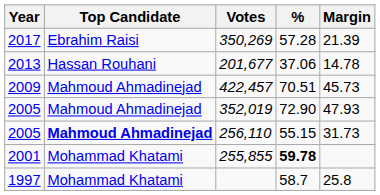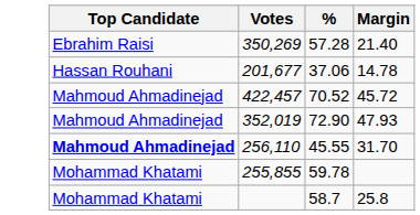 <table class="wikitable" class="toccolours" style="float:right; margin-left:1em; font-size: 90%">
 <tr style="background:lightgrey;">
-<th>Year</th>
 <th>Top Candidate</th>
 <th>Votes</th>
 <th>%</th>
 <th>Margin</th>
 </tr>
 <tr>
-<td><a href='#'>2017</a></td>
 <td><a href='#'>Ebrahim Raisi</a></td>
 <td><em>350,269</em></td>
 <td>57.28</td>
-<td>21.39</td>
+<td>21.40</td>
 </tr>
 <tr>
-<td><a href='#'>2013</a></td>
 <td><a href='#'>Hassan Rouhani</a></td>
 <td><em>201,677</em></td>
 <td>37.06</td>
 <td>14.78</td>
 </tr>
 <tr>
-<td><a href='#'>2009</a></td>
 <td><a href='#'>Mahmoud Ahmadinejad</a></td>
 <td><em>422,457</em></td>
-<td>70.51</td>
-<td>45.73</td>
+<td>70.52</td>
+<td>45.72</td>
 </tr>
 <tr>
-<td><a href='#'>2005</a> </td>
 <td><a href='#'>Mahmoud Ahmadinejad</a></td>
 <td><em>352,019</em></td>
 <td>72.90</td>
 <td>47.93</td>
 </tr>
 <tr>
-<td><a href='#'>2005</a> </td>
 <td><strong><a href='#'>Mahmoud Ahmadinejad</a></strong></td>
 <td><em>256,110</em></td>
-<td>55.15</td>
-<td>31.73</td>
+<td>45.55</td>
+<td>31.70</td>
 </tr>
 <tr>
-<td><a href='#'>2001</a></td>
 <td><a href='#'>Mohammad Khatami</a></td>
 <td><em>255,855</em></td>
-<td><strong>59.78</strong></td>
+<td>59.78</td>
 <td></td>
 </tr>
 <tr>
-<td><a href='#'>1997</a></td>
 <td><a href='#'>Mohammad Khatami</a></td>
 <td></td>
 <td>58.7</td>
 <td>25.8</td>
 </tr>
 </table>
